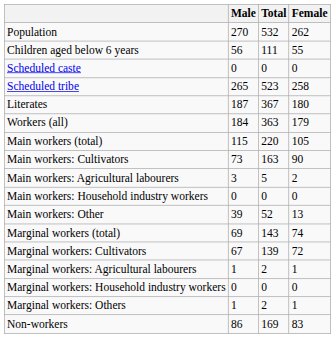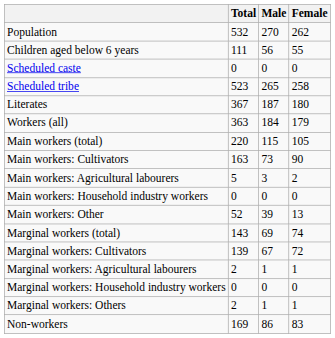 <table class="wikitable sortable">
 <tr>
 <th></th>
+<th>Total</th>
 <th>Male</th>
-<th>Total</th>
 <th>Female</th>
 </tr>
 <tr>
 <td>Population</td>
+<td>532</td>
 <td>270</td>
-<td>532</td>
 <td>262</td>
 </tr>
 <tr>
 <td>Children aged below 6 years</td>
+<td>111</td>
 <td>56</td>
-<td>111</td>
 <td>55</td>
 </tr>
 <tr>
 <td><a href='#'>Scheduled caste</a></td>
 <td>0</td>
 <td>0</td>
 <td>0</td>
 </tr>
 <tr>
 <td><a href='#'>Scheduled tribe</a></td>
+<td>523</td>
 <td>265</td>
-<td>523</td>
 <td>258</td>
 </tr>
 <tr>
 <td>Literates</td>
+<td>367</td>
 <td>187</td>
-<td>367</td>
 <td>180</td>
 </tr>
 <tr>
 <td>Workers (all)</td>
+<td>363</td>
 <td>184</td>
-<td>363</td>
 <td>179</td>
 </tr>
 <tr>
 <td>Main workers (total)</td>
+<td>220</td>
 <td>115</td>
-<td>220</td>
 <td>105</td>
 </tr>
 <tr>
 <td>Main workers: Cultivators</td>
+<td>163</td>
 <td>73</td>
-<td>163</td>
 <td>90</td>
 </tr>
 <tr>
 <td>Main workers: Agricultural labourers</td>
+<td>5</td>
 <td>3</td>
-<td>5</td>
 <td>2</td>
 </tr>
 <tr>
 <td>Main workers: Household industry workers</td>
 <td>0</td>
 <td>0</td>
 <td>0</td>
 </tr>
 <tr>
 <td>Main workers: Other</td>
+<td>52</td>
 <td>39</td>
-<td>52</td>
 <td>13</td>
 </tr>
 <tr>
 <td>Marginal workers (total)</td>
+<td>143</td>
 <td>69</td>
-<td>143</td>
 <td>74</td>
 </tr>
 <tr>
 <td>Marginal workers: Cultivators</td>
+<td>139</td>
 <td>67</td>
-<td>139</td>
 <td>72</td>
 </tr>
 <tr>
 <td>Marginal workers: Agricultural labourers</td>
+<td>2</td>
 <td>1</td>
-<td>2</td>
 <td>1</td>
 </tr>
 <tr>
 <td>Marginal workers: Household industry workers</td>
 <td>0</td>
 <td>0</td>
 <td>0</td>
 </tr>
 <tr>
 <td>Marginal workers: Others</td>
+<td>2</td>
 <td>1</td>
-<td>2</td>
 <td>1</td>
 </tr>
 <tr>
 <td>Non-workers</td>
+<td>169</td>
 <td>86</td>
-<td>169</td>
 <td>83</td>
 </tr>
 </table>
